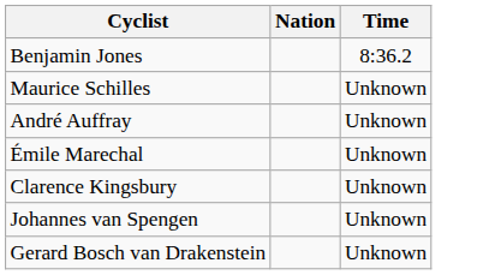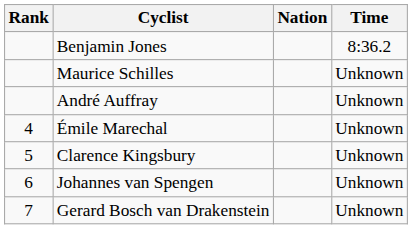 <table class="wikitable sortable">
 <tr>
+<th>Rank</th>
 <th>Cyclist</th>
 <th>Nation</th>
 <th>Time</th>
 </tr>
 <tr>
+<td align=center></td>
 <td>Benjamin Jones</td>
 <td></td>
 <td align=center>8:36.2</td>
 </tr>
 <tr>
+<td align=center></td>
 <td>Maurice Schilles</td>
 <td></td>
 <td align=center>Unknown</td>
 </tr>
 <tr>
+<td align=center></td>
 <td>André Auffray</td>
 <td></td>
 <td align=center>Unknown</td>
 </tr>
 <tr>
+<td align=center>4</td>
 <td>Émile Marechal</td>
 <td></td>
 <td align=center>Unknown</td>
 </tr>
 <tr>
+<td align=center>5</td>
 <td>Clarence Kingsbury</td>
 <td></td>
 <td align=center>Unknown</td>
 </tr>
 <tr>
+<td align=center>6</td>
 <td>Johannes van Spengen</td>
 <td></td>
 <td align=center>Unknown</td>
 </tr>
 <tr>
+<td align=center>7</td>
 <td>Gerard Bosch van Drakenstein</td>
 <td></td>
 <td align=center>Unknown</td>
 </tr>
 </table>
